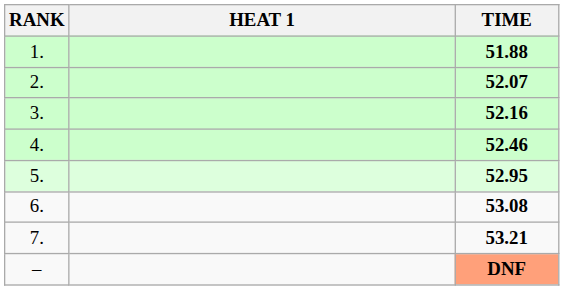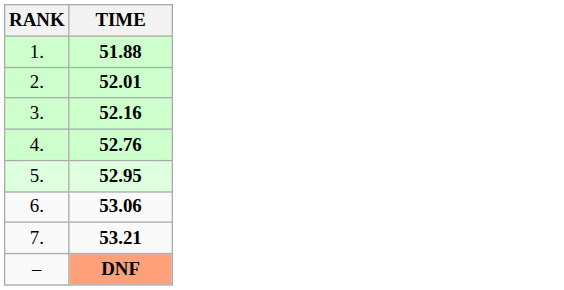 <table class="wikitable" style="border-collapse: collapse; font-size: 90%;">
 <tr>
 <th>RANK</th>
-<th style="width: 20em">HEAT 1</th>
 <th style="width: 5em">TIME</th>
 </tr>
 <tr style="background:#ccffcc;">
 <td align="center">1.</td>
-<td></td>
 <td align="center"><strong>51.88</strong></td>
 </tr>
 <tr style="background:#ccffcc;">
 <td align="center">2.</td>
-<td></td>
-<td align="center"><strong>52.07</strong></td>
+<td align="center"><strong>52.01</strong></td>
 </tr>
 <tr style="background:#ccffcc;">
 <td align="center">3.</td>
-<td></td>
 <td align="center"><strong>52.16</strong></td>
 </tr>
 <tr style="background:#ccffcc;">
 <td align="center">4.</td>
-<td></td>
-<td align="center"><strong>52.46</strong></td>
+<td align="center"><strong>52.76</strong></td>
 </tr>
 <tr style="background:#ddffdd;">
 <td align="center">5.</td>
-<td></td>
 <td align="center"><strong>52.95</strong></td>
 </tr>
 <tr>
 <td align="center">6.</td>
-<td></td>
-<td align="center"><strong>53.08</strong></td>
+<td align="center"><strong>53.06</strong></td>
 </tr>
 <tr>
 <td align="center">7.</td>
-<td></td>
 <td align="center"><strong>53.21</strong></td>
 </tr>
 <tr>
 <td align="center">–</td>
-<td></td>
 <td align="center" style="background: lightsalmon;"><strong>DNF</strong></td>
 </tr>
 </table>
